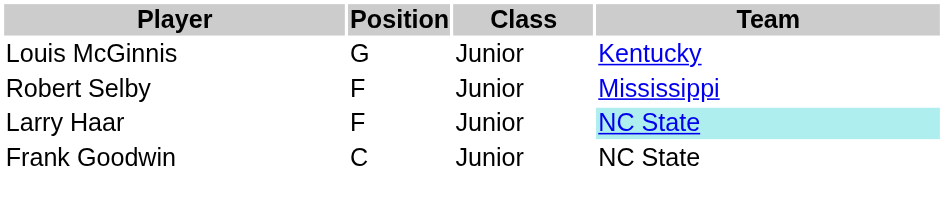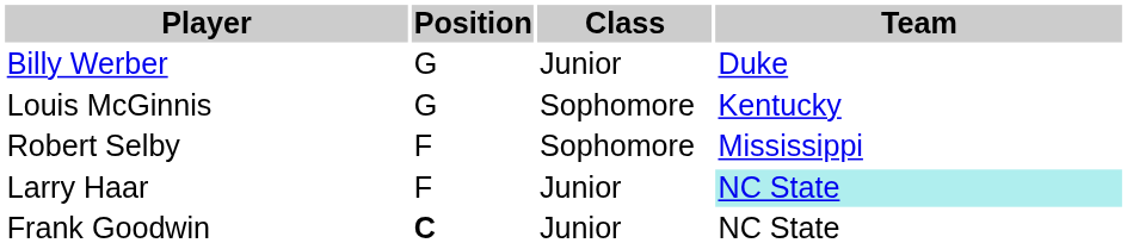 <table style="width:600px" "border:'1' 'solid' 'gray'">
 <tr>
 <th bgcolor="#CCCCCC" style="width:40%">Player</th>
 <th bgcolor="#CCCCCC" style="width:4%">Position</th>
 <th bgcolor="#CCCCCC" style="width:16%">Class</th>
 <th bgcolor="#CCCCCC" style="width:40%">Team</th>
 </tr>
 <tr>
+<td><a href='#'>Billy Werber</a></td>
+<td>G</td>
+<td>Junior</td>
+<td><a href='#'>Duke</a></td>
+</tr>
+<tr>
 <td>Louis McGinnis</td>
 <td>G</td>
-<td>Junior</td>
+<td>Sophomore</td>
 <td><a href='#'>Kentucky</a></td>
 </tr>
 <tr>
 <td>Robert Selby</td>
 <td>F</td>
-<td>Junior</td>
+<td>Sophomore</td>
 <td><a href='#'>Mississippi</a></td>
 </tr>
 <tr>
 <td>Larry Haar</td>
 <td>F</td>
 <td>Junior</td>
 <td style="background: paleturquoise;"><a href='#'>NC State</a></td>
 </tr>
 <tr>
 <td>Frank Goodwin</td>
-<td>C</td>
+<td><strong>C</strong></td>
 <td>Junior</td>
 <td>NC State</td>
 </tr>
 </table>
